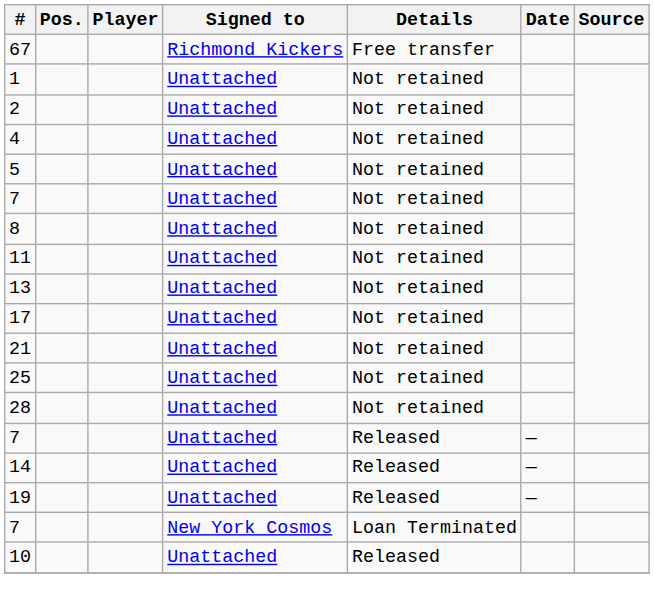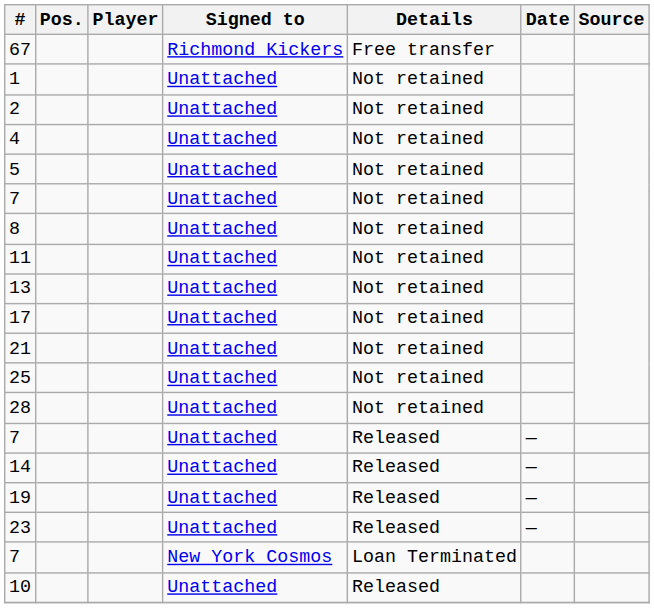 <table class="wikitable mw-collapsible mw-collapsed">
 <tr>
 <th>#</th>
 <th>Pos.</th>
 <th>Player</th>
 <th>Signed to</th>
 <th>Details</th>
 <th>Date</th>
 <th>Source</th>
 </tr>
 <tr>
 <td>67</td>
 <td></td>
 <td></td>
 <td> <a href='#'>Richmond Kickers</a></td>
 <td>Free transfer</td>
 <td></td>
 <td></td>
 </tr>
 <tr>
 <td>1</td>
 <td></td>
 <td></td>
 <td><a href='#'>Unattached</a></td>
 <td>Not retained</td>
 <td></td>
 <td rowspan="12"></td>
 </tr>
 <tr>
 <td>2</td>
 <td></td>
 <td></td>
 <td><a href='#'>Unattached</a></td>
 <td>Not retained</td>
 <td></td>
 </tr>
 <tr>
 <td>4</td>
 <td></td>
 <td></td>
 <td><a href='#'>Unattached</a></td>
 <td>Not retained</td>
 <td></td>
 </tr>
 <tr>
 <td>5</td>
 <td></td>
 <td></td>
 <td><a href='#'>Unattached</a></td>
 <td>Not retained</td>
 <td></td>
 </tr>
 <tr>
 <td>7</td>
 <td></td>
 <td></td>
 <td><a href='#'>Unattached</a></td>
 <td>Not retained</td>
 <td></td>
 </tr>
 <tr>
 <td>8</td>
 <td></td>
 <td></td>
 <td><a href='#'>Unattached</a></td>
 <td>Not retained</td>
 <td></td>
 </tr>
 <tr>
 <td>11</td>
 <td></td>
 <td></td>
 <td><a href='#'>Unattached</a></td>
 <td>Not retained</td>
 <td></td>
 </tr>
 <tr>
 <td>13</td>
 <td></td>
 <td></td>
 <td><a href='#'>Unattached</a></td>
 <td>Not retained</td>
 <td></td>
 </tr>
 <tr>
 <td>17</td>
 <td></td>
 <td></td>
 <td><a href='#'>Unattached</a></td>
 <td>Not retained</td>
 <td></td>
 </tr>
 <tr>
 <td>21</td>
 <td></td>
 <td></td>
 <td><a href='#'>Unattached</a></td>
 <td>Not retained</td>
 <td></td>
 </tr>
 <tr>
 <td>25</td>
 <td></td>
 <td></td>
 <td><a href='#'>Unattached</a></td>
 <td>Not retained</td>
 <td></td>
 </tr>
 <tr>
 <td>28</td>
 <td></td>
 <td></td>
 <td><a href='#'>Unattached</a></td>
 <td>Not retained</td>
 <td></td>
 </tr>
 <tr>
 <td>7</td>
 <td></td>
 <td></td>
 <td><a href='#'>Unattached</a></td>
 <td>Released</td>
 <td>—</td>
 <td></td>
 </tr>
 <tr>
 <td>14</td>
 <td></td>
 <td></td>
 <td><a href='#'>Unattached</a></td>
 <td>Released</td>
 <td>—</td>
 <td></td>
 </tr>
 <tr>
 <td>19</td>
 <td></td>
 <td></td>
 <td><a href='#'>Unattached</a></td>
 <td>Released</td>
 <td>—</td>
 <td></td>
 </tr>
 <tr>
+<td>23</td>
+<td></td>
+<td></td>
+<td><a href='#'>Unattached</a></td>
+<td>Released</td>
+<td>—</td>
+<td></td>
+</tr>
+<tr>
 <td>7</td>
 <td></td>
 <td></td>
 <td><a href='#'>New York Cosmos</a></td>
 <td>Loan Terminated</td>
 <td></td>
 <td></td>
 </tr>
 <tr>
 <td>10</td>
 <td></td>
 <td></td>
 <td><a href='#'>Unattached</a></td>
 <td>Released</td>
 <td></td>
 <td></td>
 </tr>
 <tr>
 </tr>
 </table>
